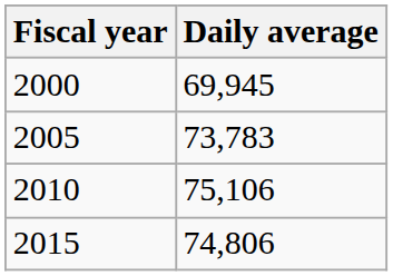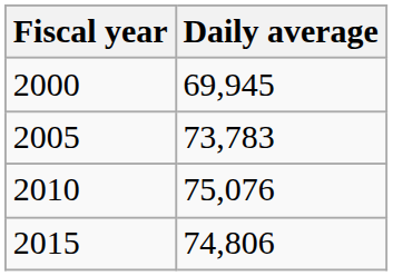 <table class="wikitable">
 <tr>
 <th>Fiscal year</th>
 <th>Daily average</th>
 </tr>
 <tr>
 <td>2000</td>
 <td>69,945</td>
 </tr>
 <tr>
 <td>2005</td>
 <td>73,783</td>
 </tr>
 <tr>
 <td>2010</td>
-<td>75,106</td>
+<td>75,076</td>
 </tr>
 <tr>
 <td>2015</td>
 <td>74,806</td>
 </tr>
 </table>
